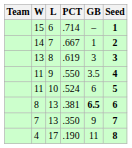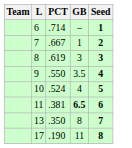 <table class=wikitable>
 <tr>
 <th>Team</th>
-<th>W</th>
 <th>L</th>
 <th>PCT</th>
 <th>GB</th>
 <th>Seed</th>
 </tr>
 <tr bgcolor=#ccffcc>
 <td></td>
-<td>15</td>
 <td>6</td>
 <td>.714</td>
 <td style="text-align:center;">–</td>
 <td style="text-align:center;"><strong>1</strong></td>
 </tr>
 <tr bgcolor=#ccffcc>
 <td></td>
-<td>14</td>
 <td>7</td>
 <td>.667</td>
 <td style="text-align:center;">1</td>
 <td style="text-align:center;"><strong>2</strong></td>
 </tr>
 <tr bgcolor=#ccffcc>
 <td></td>
-<td>13</td>
 <td>8</td>
 <td>.619</td>
 <td style="text-align:center;">3</td>
 <td style="text-align:center;"><strong>3</strong></td>
 </tr>
 <tr bgcolor=#ccffcc>
 <td></td>
-<td>11</td>
 <td>9</td>
 <td>.550</td>
 <td style="text-align:center;">3.5</td>
 <td style="text-align:center;"><strong>4</strong></td>
 </tr>
 <tr bgcolor=#ccffcc>
 <td></td>
-<td>11</td>
 <td>10</td>
 <td>.524</td>
-<td style="text-align:center;">6</td>
+<td style="text-align:center;">4</td>
 <td style="text-align:center;"><strong>5</strong></td>
 </tr>
 <tr bgcolor=#ccffcc>
 <td></td>
-<td>8</td>
-<td>13</td>
+<td>11</td>
 <td>.381</td>
 <td style="text-align:center;"><strong>6.5</strong></td>
 <td style="text-align:center;"><strong>6</strong></td>
 </tr>
 <tr bgcolor=#ccffcc>
 <td></td>
-<td>7</td>
 <td>13</td>
 <td>.350</td>
-<td style="text-align:center;">9</td>
+<td style="text-align:center;">8</td>
 <td style="text-align:center;"><strong>7</strong></td>
 </tr>
 <tr bgcolor=#ccffcc>
 <td></td>
-<td>4</td>
 <td>17</td>
 <td>.190</td>
 <td style="text-align:center;">11</td>
 <td style="text-align:center;"><strong>8</strong></td>
 </tr>
 </table>
